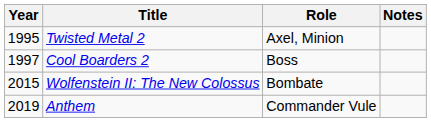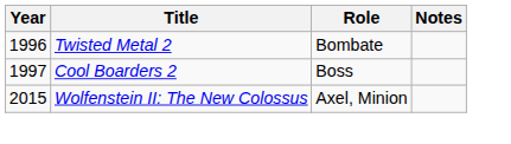 <table class="wikitable sortable">
 <tr>
 <th>Year</th>
 <th>Title</th>
 <th>Role</th>
 <th>Notes</th>
 </tr>
 <tr>
-<td>1995</td>
+<td>1996</td>
 <td><em><a href='#'>Twisted Metal 2</a></em></td>
-<td>Axel, Minion</td>
+<td>Bombate</td>
 <td></td>
 </tr>
 <tr>
 <td>1997</td>
 <td><em><a href='#'>Cool Boarders 2</a></em></td>
 <td>Boss</td>
 <td></td>
 </tr>
 <tr>
 <td>2015</td>
 <td><em><a href='#'>Wolfenstein II: The New Colossus</a></em></td>
-<td>Bombate</td>
-<td></td>
-</tr>
-<tr>
-<td>2019</td>
-<td><em><a href='#'>Anthem</a></em></td>
-<td>Commander Vule</td>
+<td>Axel, Minion</td>
 <td></td>
 </tr>
 </table>
